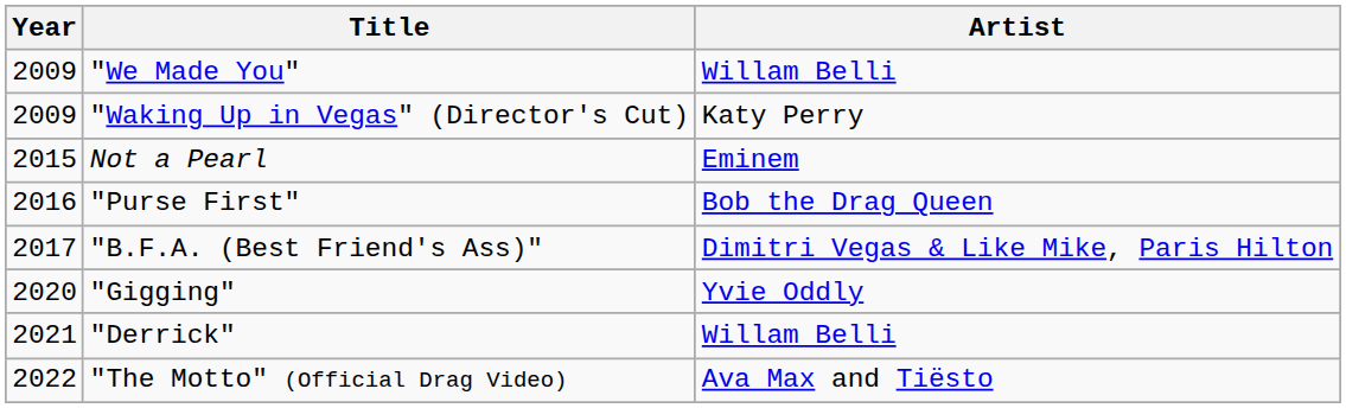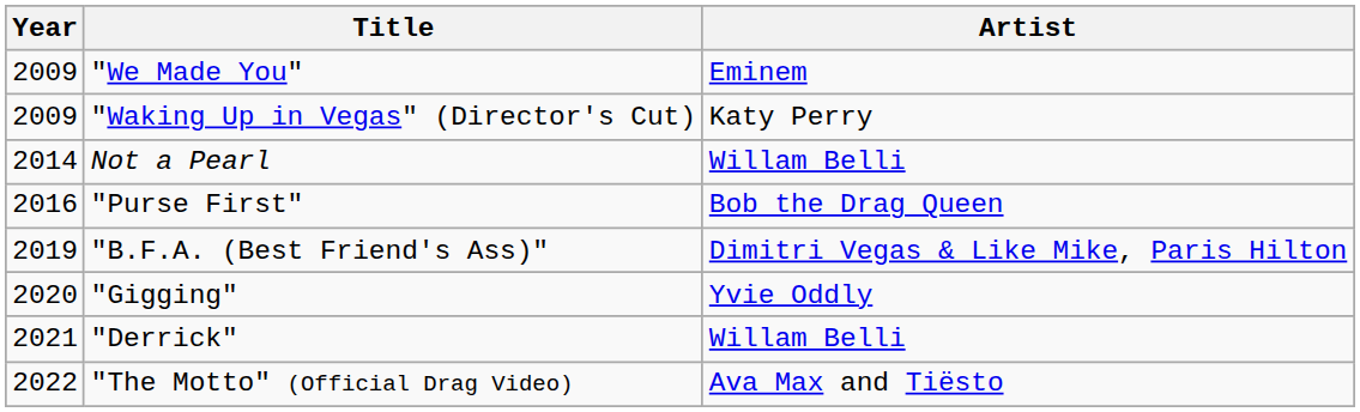 <table class="wikitable plainrowheaders sortable">
 <tr>
 <th scope="col">Year</th>
 <th scope="col">Title</th>
 <th scope="col">Artist</th>
 </tr>
 <tr>
 <td>2009</td>
 <td>"<a href='#'>We Made You</a>"</td>
-<td><a href='#'>Willam Belli</a></td>
+<td><a href='#'>Eminem</a></td>
 </tr>
 <tr>
 <td>2009</td>
 <td>"<a href='#'>Waking Up in Vegas</a>" (Director's Cut)</td>
 <td>Katy Perry</td>
 </tr>
 <tr>
-<td>2015</td>
+<td>2014</td>
 <td><em>Not a Pearl</em></td>
-<td><a href='#'>Eminem</a></td>
+<td><a href='#'>Willam Belli</a></td>
 </tr>
 <tr>
 <td>2016</td>
 <td>"Purse First"</td>
 <td><a href='#'>Bob the Drag Queen</a></td>
 </tr>
 <tr>
-<td>2017</td>
+<td>2019</td>
 <td>"B.F.A. (Best Friend's Ass)"</td>
 <td><a href='#'>Dimitri Vegas & Like Mike</a>, <a href='#'>Paris Hilton</a></td>
 </tr>
 <tr>
 <td>2020</td>
 <td>"Gigging"</td>
 <td><a href='#'>Yvie Oddly</a></td>
 </tr>
 <tr>
 <td>2021</td>
 <td>"Derrick"</td>
 <td><a href='#'>Willam Belli</a></td>
 </tr>
 <tr>
 <td>2022</td>
 <td>"The Motto" <small>(Official Drag Video)</small></td>
 <td><a href='#'>Ava Max</a> and <a href='#'>Tiësto</a></td>
 </tr>
 </table>
